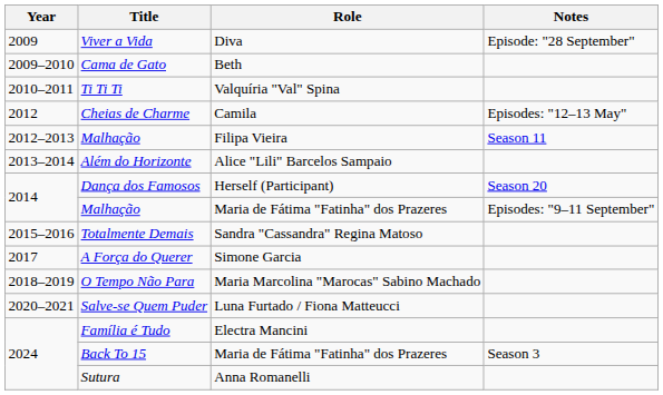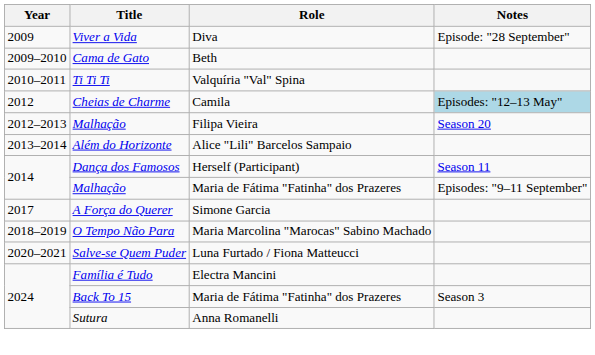 <table class="wikitable" style="font-size: 90%;">
 <tr>
 <th>Year</th>
 <th>Title</th>
 <th>Role</th>
 <th>Notes</th>
 </tr>
 <tr>
 <td>2009</td>
 <td><em><a href='#'>Viver a Vida</a></em></td>
 <td>Diva</td>
 <td>Episode: "28 September"</td>
 </tr>
 <tr>
 <td>2009–2010</td>
 <td><em><a href='#'>Cama de Gato</a></em></td>
 <td>Beth</td>
 <td></td>
 </tr>
 <tr>
 <td>2010–2011</td>
 <td><em><a href='#'>Ti Ti Ti</a></em></td>
 <td>Valquíria "Val" Spina</td>
 <td></td>
 </tr>
 <tr>
 <td>2012</td>
 <td><em><a href='#'>Cheias de Charme</a></em></td>
 <td>Camila</td>
-<td>Episodes: "12–13 May"</td>
+<td style="background: lightblue;">Episodes: "12–13 May"</td>
 </tr>
 <tr>
 <td>2012–2013</td>
 <td><em><a href='#'>Malhação</a></em></td>
 <td>Filipa Vieira</td>
-<td><a href='#'>Season 11</a></td>
+<td><a href='#'>Season 20</a></td>
 </tr>
 <tr>
 <td>2013–2014</td>
 <td><em><a href='#'>Além do Horizonte</a></em></td>
 <td>Alice "Lili" Barcelos Sampaio</td>
 <td></td>
 </tr>
 <tr>
 <td rowspan="2">2014</td>
 <td><em><a href='#'>Dança dos Famosos</a></em></td>
 <td>Herself (Participant)</td>
-<td><a href='#'>Season 20</a></td>
+<td><a href='#'>Season 11</a></td>
 </tr>
 <tr>
 <td><em><a href='#'>Malhação</a></em></td>
 <td>Maria de Fátima "Fatinha" dos Prazeres</td>
 <td>Episodes: "9–11 September"</td>
-</tr>
-<tr>
-<td>2015–2016</td>
-<td><em><a href='#'>Totalmente Demais</a></em></td>
-<td>Sandra "Cassandra" Regina Matoso</td>
-<td></td>
 </tr>
 <tr>
 <td>2017</td>
 <td><em><a href='#'>A Força do Querer</a></em></td>
 <td>Simone Garcia</td>
 <td></td>
 </tr>
 <tr>
 <td>2018–2019</td>
 <td><em><a href='#'>O Tempo Não Para</a></em></td>
 <td>Maria Marcolina "Marocas" Sabino Machado</td>
 <td></td>
 </tr>
 <tr>
 <td>2020–2021</td>
 <td><em><a href='#'>Salve-se Quem Puder</a></em></td>
 <td>Luna Furtado / Fiona Matteucci</td>
 <td></td>
 </tr>
 <tr>
 <td rowspan="3">2024</td>
 <td><em><a href='#'>Família é Tudo</a></em></td>
 <td>Electra Mancini</td>
 <td></td>
 </tr>
 <tr>
 <td><em><a href='#'>Back To 15</a></em></td>
 <td>Maria de Fátima "Fatinha" dos Prazeres</td>
 <td>Season 3</td>
 </tr>
 <tr>
 <td><em>Sutura</em></td>
 <td>Anna Romanelli</td>
 <td></td>
 </tr>
 </table>
